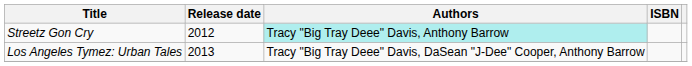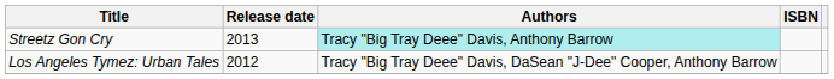 <table class="wikitable plainrowheaders" style="text-align:left;">
 <tr>
 <th scope="col">Title</th>
 <th scope="col">Release date</th>
 <th scope="col">Authors</th>
 <th scope="col">ISBN</th>
 <th scope="col"></th>
 </tr>
 <tr>
 <td><em>Streetz Gon Cry</em></td>
-<td>2012</td>
+<td>2013</td>
 <td style="background: paleturquoise;">Tracy "Big Tray Deee" Davis, Anthony Barrow</td>
 <td></td>
 <td></td>
 </tr>
 <tr>
 <td><em>Los Angeles Tymez: Urban Tales</em></td>
-<td>2013</td>
+<td>2012</td>
 <td>Tracy "Big Tray Deee" Davis, DaSean "J-Dee" Cooper, Anthony Barrow</td>
 <td></td>
 <td></td>
 </tr>
 <tr>
 </tr>
 </table>
